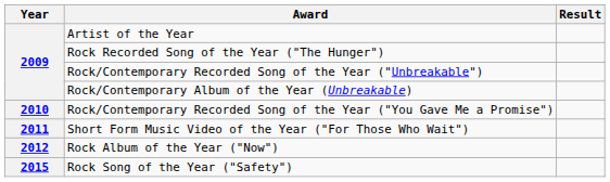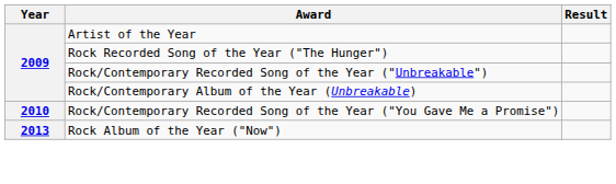 <table class="wikitable">
 <tr>
 <th style="width:60px;">Year</th>
 <th>Award</th>
 <th>Result</th>
 </tr>
 <tr>
 <th rowspan="4"><a href='#'>2009</a></th>
 <td>Artist of the Year</td>
 <td></td>
 </tr>
 <tr>
 <td>Rock Recorded Song of the Year ("The Hunger")</td>
 <td></td>
 </tr>
 <tr>
 <td>Rock/Contemporary Recorded Song of the Year ("<a href='#'>Unbreakable</a>")</td>
 <td></td>
 </tr>
 <tr>
 <td>Rock/Contemporary Album of the Year (<em><a href='#'>Unbreakable</a></em>)</td>
 <td></td>
 </tr>
 <tr>
 <th><a href='#'>2010</a></th>
 <td>Rock/Contemporary Recorded Song of the Year ("You Gave Me a Promise")</td>
 <td></td>
 </tr>
 <tr>
-<th><a href='#'>2011</a></th>
-<td>Short Form Music Video of the Year ("For Those Who Wait")</td>
-<td></td>
-</tr>
-<tr>
-<th><a href='#'>2012</a></th>
+<th><a href='#'>2013</a></th>
 <td>Rock Album of the Year ("Now")</td>
 <td></td>
 </tr>
-<tr>
-<th><a href='#'>2015</a></th>
-<td>Rock Song of the Year ("Safety")</td>
-<td></td>
-</tr>
 </table>
